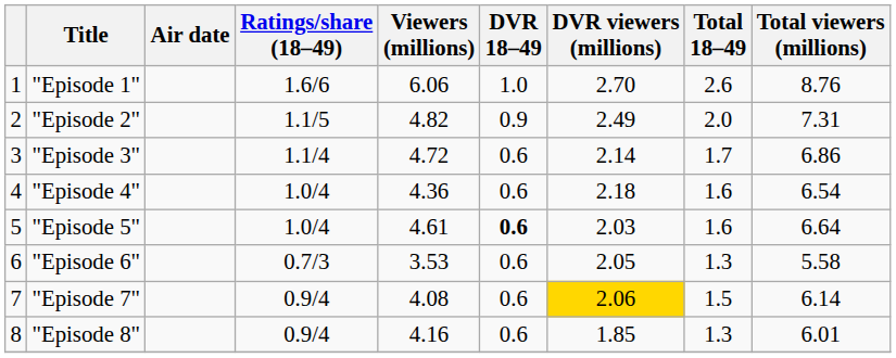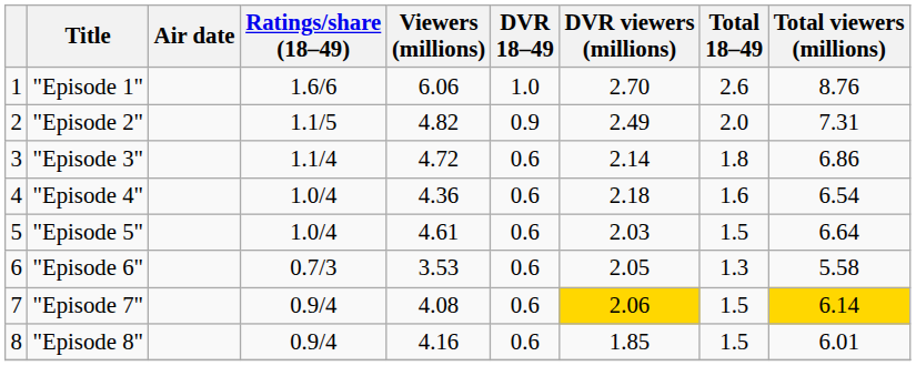 <table class="wikitable sortable plainrowheaders" style="text-align:center">
 <tr>
 <th scope="col"></th>
 <th scope="col">Title</th>
 <th scope="col">Air date</th>
 <th scope="col"><a href='#'>Ratings/share</a><br>(18–49)</th>
 <th scope="col">Viewers<br>(millions)</th>
 <th scope="col">DVR<br>18–49  </th>
 <th scope="col">DVR viewers<br>(millions) </th>
 <th scope="col">Total<br>18–49  </th>
 <th scope="col">Total viewers<br>(millions)  </th>
 </tr>
 <tr>
 <td scope="row">1</td>
 <td>"Episode 1"</td>
 <td></td>
 <td>1.6/6</td>
 <td>6.06</td>
 <td>1.0</td>
 <td>2.70</td>
 <td>2.6</td>
 <td>8.76</td>
 </tr>
 <tr>
 <td scope="row">2</td>
 <td>"Episode 2"</td>
 <td></td>
 <td>1.1/5</td>
 <td>4.82</td>
 <td>0.9</td>
 <td>2.49</td>
 <td>2.0</td>
 <td>7.31</td>
 </tr>
 <tr>
 <td scope="row">3</td>
 <td>"Episode 3"</td>
 <td></td>
 <td>1.1/4</td>
 <td>4.72</td>
 <td>0.6</td>
 <td>2.14</td>
-<td>1.7</td>
+<td>1.8</td>
 <td>6.86</td>
 </tr>
 <tr>
 <td scope="row">4</td>
 <td>"Episode 4"</td>
 <td></td>
 <td>1.0/4</td>
 <td>4.36</td>
 <td>0.6</td>
 <td>2.18</td>
 <td>1.6</td>
 <td>6.54</td>
 </tr>
 <tr>
 <td scope="row">5</td>
 <td>"Episode 5"</td>
 <td></td>
 <td>1.0/4</td>
 <td>4.61</td>
-<td><strong>0.6</strong></td>
+<td>0.6</td>
 <td>2.03</td>
-<td>1.6</td>
+<td>1.5</td>
 <td>6.64</td>
 </tr>
 <tr>
 <td scope="row">6</td>
 <td>"Episode 6"</td>
 <td></td>
 <td>0.7/3</td>
 <td>3.53</td>
 <td>0.6</td>
 <td>2.05</td>
 <td>1.3</td>
 <td>5.58</td>
 </tr>
 <tr>
 <td scope="row">7</td>
 <td>"Episode 7"</td>
 <td></td>
 <td>0.9/4</td>
 <td>4.08</td>
 <td>0.6</td>
 <td style="background: gold;">2.06</td>
 <td>1.5</td>
-<td>6.14</td>
+<td style="background: gold;">6.14</td>
 </tr>
 <tr>
 <td scope="row">8</td>
 <td>"Episode 8"</td>
 <td></td>
 <td>0.9/4</td>
 <td>4.16</td>
 <td>0.6</td>
 <td>1.85</td>
-<td>1.3</td>
+<td>1.5</td>
 <td>6.01</td>
 </tr>
 <tr>
 </tr>
 </table>
